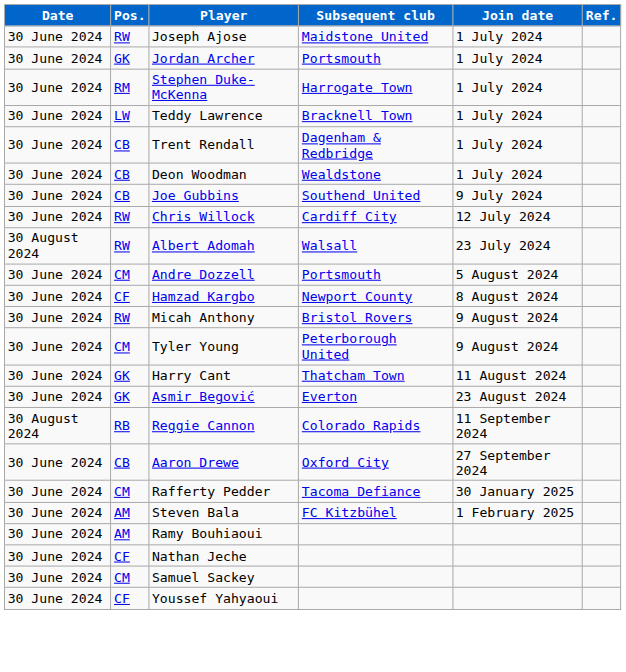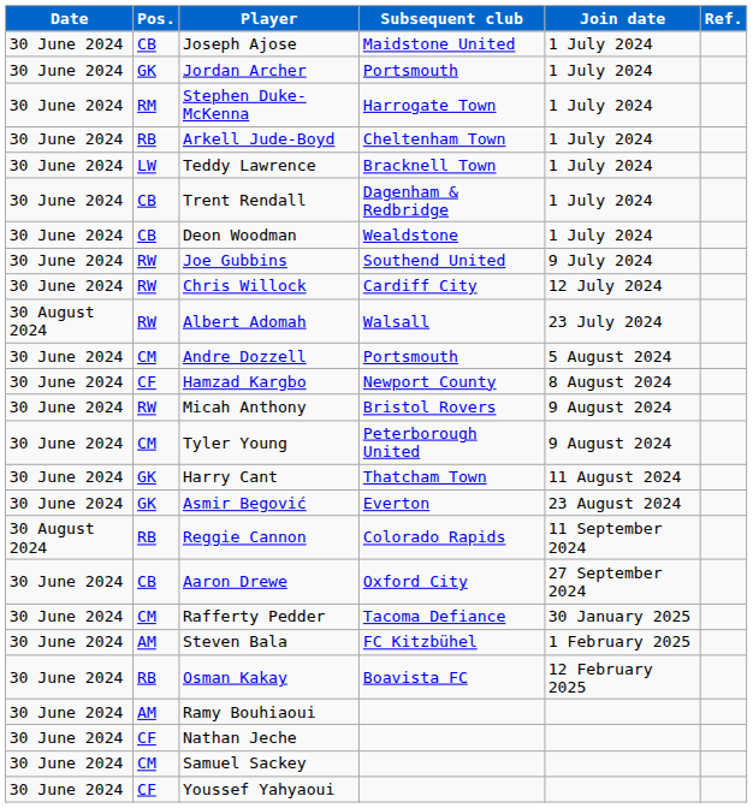 <table class="wikitable plainrowheaders sortable">
 <tr>
 <th style="background:#0066cc; color:#ffffff">Date</th>
 <th style="background:#0066cc; color:#ffffff">Pos.</th>
 <th style="background:#0066cc; color:#ffffff">Player</th>
 <th style="background:#0066cc; color:#ffffff">Subsequent club</th>
 <th style="background:#0066cc; color:#ffffff">Join date</th>
 <th style="background:#0066cc; color:#ffffff">Ref.</th>
 </tr>
 <tr>
 <td>30 June 2024</td>
-<td><a href='#'>RW</a></td>
+<td><a href='#'>CB</a></td>
 <td> Joseph Ajose</td>
 <td> <a href='#'>Maidstone United</a></td>
 <td>1 July 2024</td>
 <td></td>
 </tr>
 <tr>
 <td>30 June 2024</td>
 <td><a href='#'>GK</a></td>
 <td> <a href='#'>Jordan Archer</a></td>
 <td> <a href='#'>Portsmouth</a></td>
 <td>1 July 2024</td>
 <td></td>
 </tr>
 <tr>
 <td>30 June 2024</td>
 <td><a href='#'>RM</a></td>
 <td> <a href='#'>Stephen Duke-McKenna</a></td>
 <td> <a href='#'>Harrogate Town</a></td>
+<td>1 July 2024</td>
+<td></td>
+</tr>
+<tr>
+<td>30 June 2024</td>
+<td><a href='#'>RB</a></td>
+<td> <a href='#'>Arkell Jude-Boyd</a></td>
+<td> <a href='#'>Cheltenham Town</a></td>
 <td>1 July 2024</td>
 <td></td>
 </tr>
 <tr>
 <td>30 June 2024</td>
 <td><a href='#'>LW</a></td>
 <td> Teddy Lawrence</td>
 <td> <a href='#'>Bracknell Town</a></td>
 <td>1 July 2024</td>
 <td></td>
 </tr>
 <tr>
 <td>30 June 2024</td>
 <td><a href='#'>CB</a></td>
 <td> Trent Rendall</td>
 <td> <a href='#'>Dagenham & Redbridge</a></td>
 <td>1 July 2024</td>
 <td></td>
 </tr>
 <tr>
 <td>30 June 2024</td>
 <td><a href='#'>CB</a></td>
 <td> Deon Woodman</td>
 <td> <a href='#'>Wealdstone</a></td>
 <td>1 July 2024</td>
 <td></td>
 </tr>
 <tr>
 <td>30 June 2024</td>
-<td><a href='#'>CB</a></td>
+<td><a href='#'>RW</a></td>
 <td> <a href='#'>Joe Gubbins</a></td>
 <td> <a href='#'>Southend United</a></td>
 <td>9 July 2024</td>
 <td></td>
 </tr>
 <tr>
 <td>30 June 2024</td>
 <td><a href='#'>RW</a></td>
 <td> <a href='#'>Chris Willock</a></td>
 <td> <a href='#'>Cardiff City</a></td>
 <td>12 July 2024</td>
 <td></td>
 </tr>
 <tr>
 <td>30 August 2024</td>
 <td><a href='#'>RW</a></td>
 <td> <a href='#'>Albert Adomah</a></td>
 <td> <a href='#'>Walsall</a></td>
 <td>23 July 2024</td>
 <td></td>
 </tr>
 <tr>
 <td>30 June 2024</td>
 <td><a href='#'>CM</a></td>
 <td> <a href='#'>Andre Dozzell</a></td>
 <td> <a href='#'>Portsmouth</a></td>
 <td>5 August 2024</td>
 <td></td>
 </tr>
 <tr>
 <td>30 June 2024</td>
 <td><a href='#'>CF</a></td>
 <td> <a href='#'>Hamzad Kargbo</a></td>
 <td> <a href='#'>Newport County</a></td>
 <td>8 August 2024</td>
 <td></td>
 </tr>
 <tr>
 <td>30 June 2024</td>
 <td><a href='#'>RW</a></td>
 <td> Micah Anthony</td>
 <td> <a href='#'>Bristol Rovers</a></td>
 <td>9 August 2024</td>
 <td></td>
 </tr>
 <tr>
 <td>30 June 2024</td>
 <td><a href='#'>CM</a></td>
 <td> Tyler Young</td>
 <td> <a href='#'>Peterborough United</a></td>
 <td>9 August 2024</td>
 <td></td>
 </tr>
 <tr>
 <td>30 June 2024</td>
 <td><a href='#'>GK</a></td>
 <td> Harry Cant</td>
 <td> <a href='#'>Thatcham Town</a></td>
 <td>11 August 2024</td>
 <td></td>
 </tr>
 <tr>
 <td>30 June 2024</td>
 <td><a href='#'>GK</a></td>
 <td> <a href='#'>Asmir Begović</a></td>
 <td> <a href='#'>Everton</a></td>
 <td>23 August 2024</td>
 <td></td>
 </tr>
 <tr>
 <td>30 August 2024</td>
 <td><a href='#'>RB</a></td>
 <td> <a href='#'>Reggie Cannon</a></td>
 <td> <a href='#'>Colorado Rapids</a></td>
 <td>11 September 2024</td>
 <td></td>
 </tr>
 <tr>
 <td>30 June 2024</td>
 <td><a href='#'>CB</a></td>
 <td> <a href='#'>Aaron Drewe</a></td>
 <td> <a href='#'>Oxford City</a></td>
 <td>27 September 2024</td>
 <td></td>
 </tr>
 <tr>
 <td>30 June 2024</td>
 <td><a href='#'>CM</a></td>
 <td> Rafferty Pedder</td>
 <td> <a href='#'>Tacoma Defiance</a></td>
 <td>30 January 2025</td>
 <td></td>
 </tr>
 <tr>
 <td>30 June 2024</td>
 <td><a href='#'>AM</a></td>
 <td> Steven Bala</td>
 <td> <a href='#'>FC Kitzbühel</a></td>
 <td>1 February 2025</td>
 <td></td>
 </tr>
 <tr>
 <td>30 June 2024</td>
+<td><a href='#'>RB</a></td>
+<td> <a href='#'>Osman Kakay</a></td>
+<td> <a href='#'>Boavista FC</a></td>
+<td>12 February 2025</td>
+<td> </td>
+</tr>
+<tr>
+<td>30 June 2024</td>
 <td><a href='#'>AM</a></td>
 <td> Ramy Bouhiaoui</td>
 <td></td>
 <td></td>
 <td></td>
 </tr>
 <tr>
 <td>30 June 2024</td>
 <td><a href='#'>CF</a></td>
 <td> Nathan Jeche</td>
 <td></td>
 <td></td>
 <td></td>
 </tr>
 <tr>
 <td>30 June 2024</td>
 <td><a href='#'>CM</a></td>
 <td> Samuel Sackey</td>
 <td></td>
 <td></td>
 <td></td>
 </tr>
 <tr>
 <td>30 June 2024</td>
 <td><a href='#'>CF</a></td>
 <td> Youssef Yahyaoui</td>
 <td></td>
 <td></td>
 <td></td>
 </tr>
 </table>
